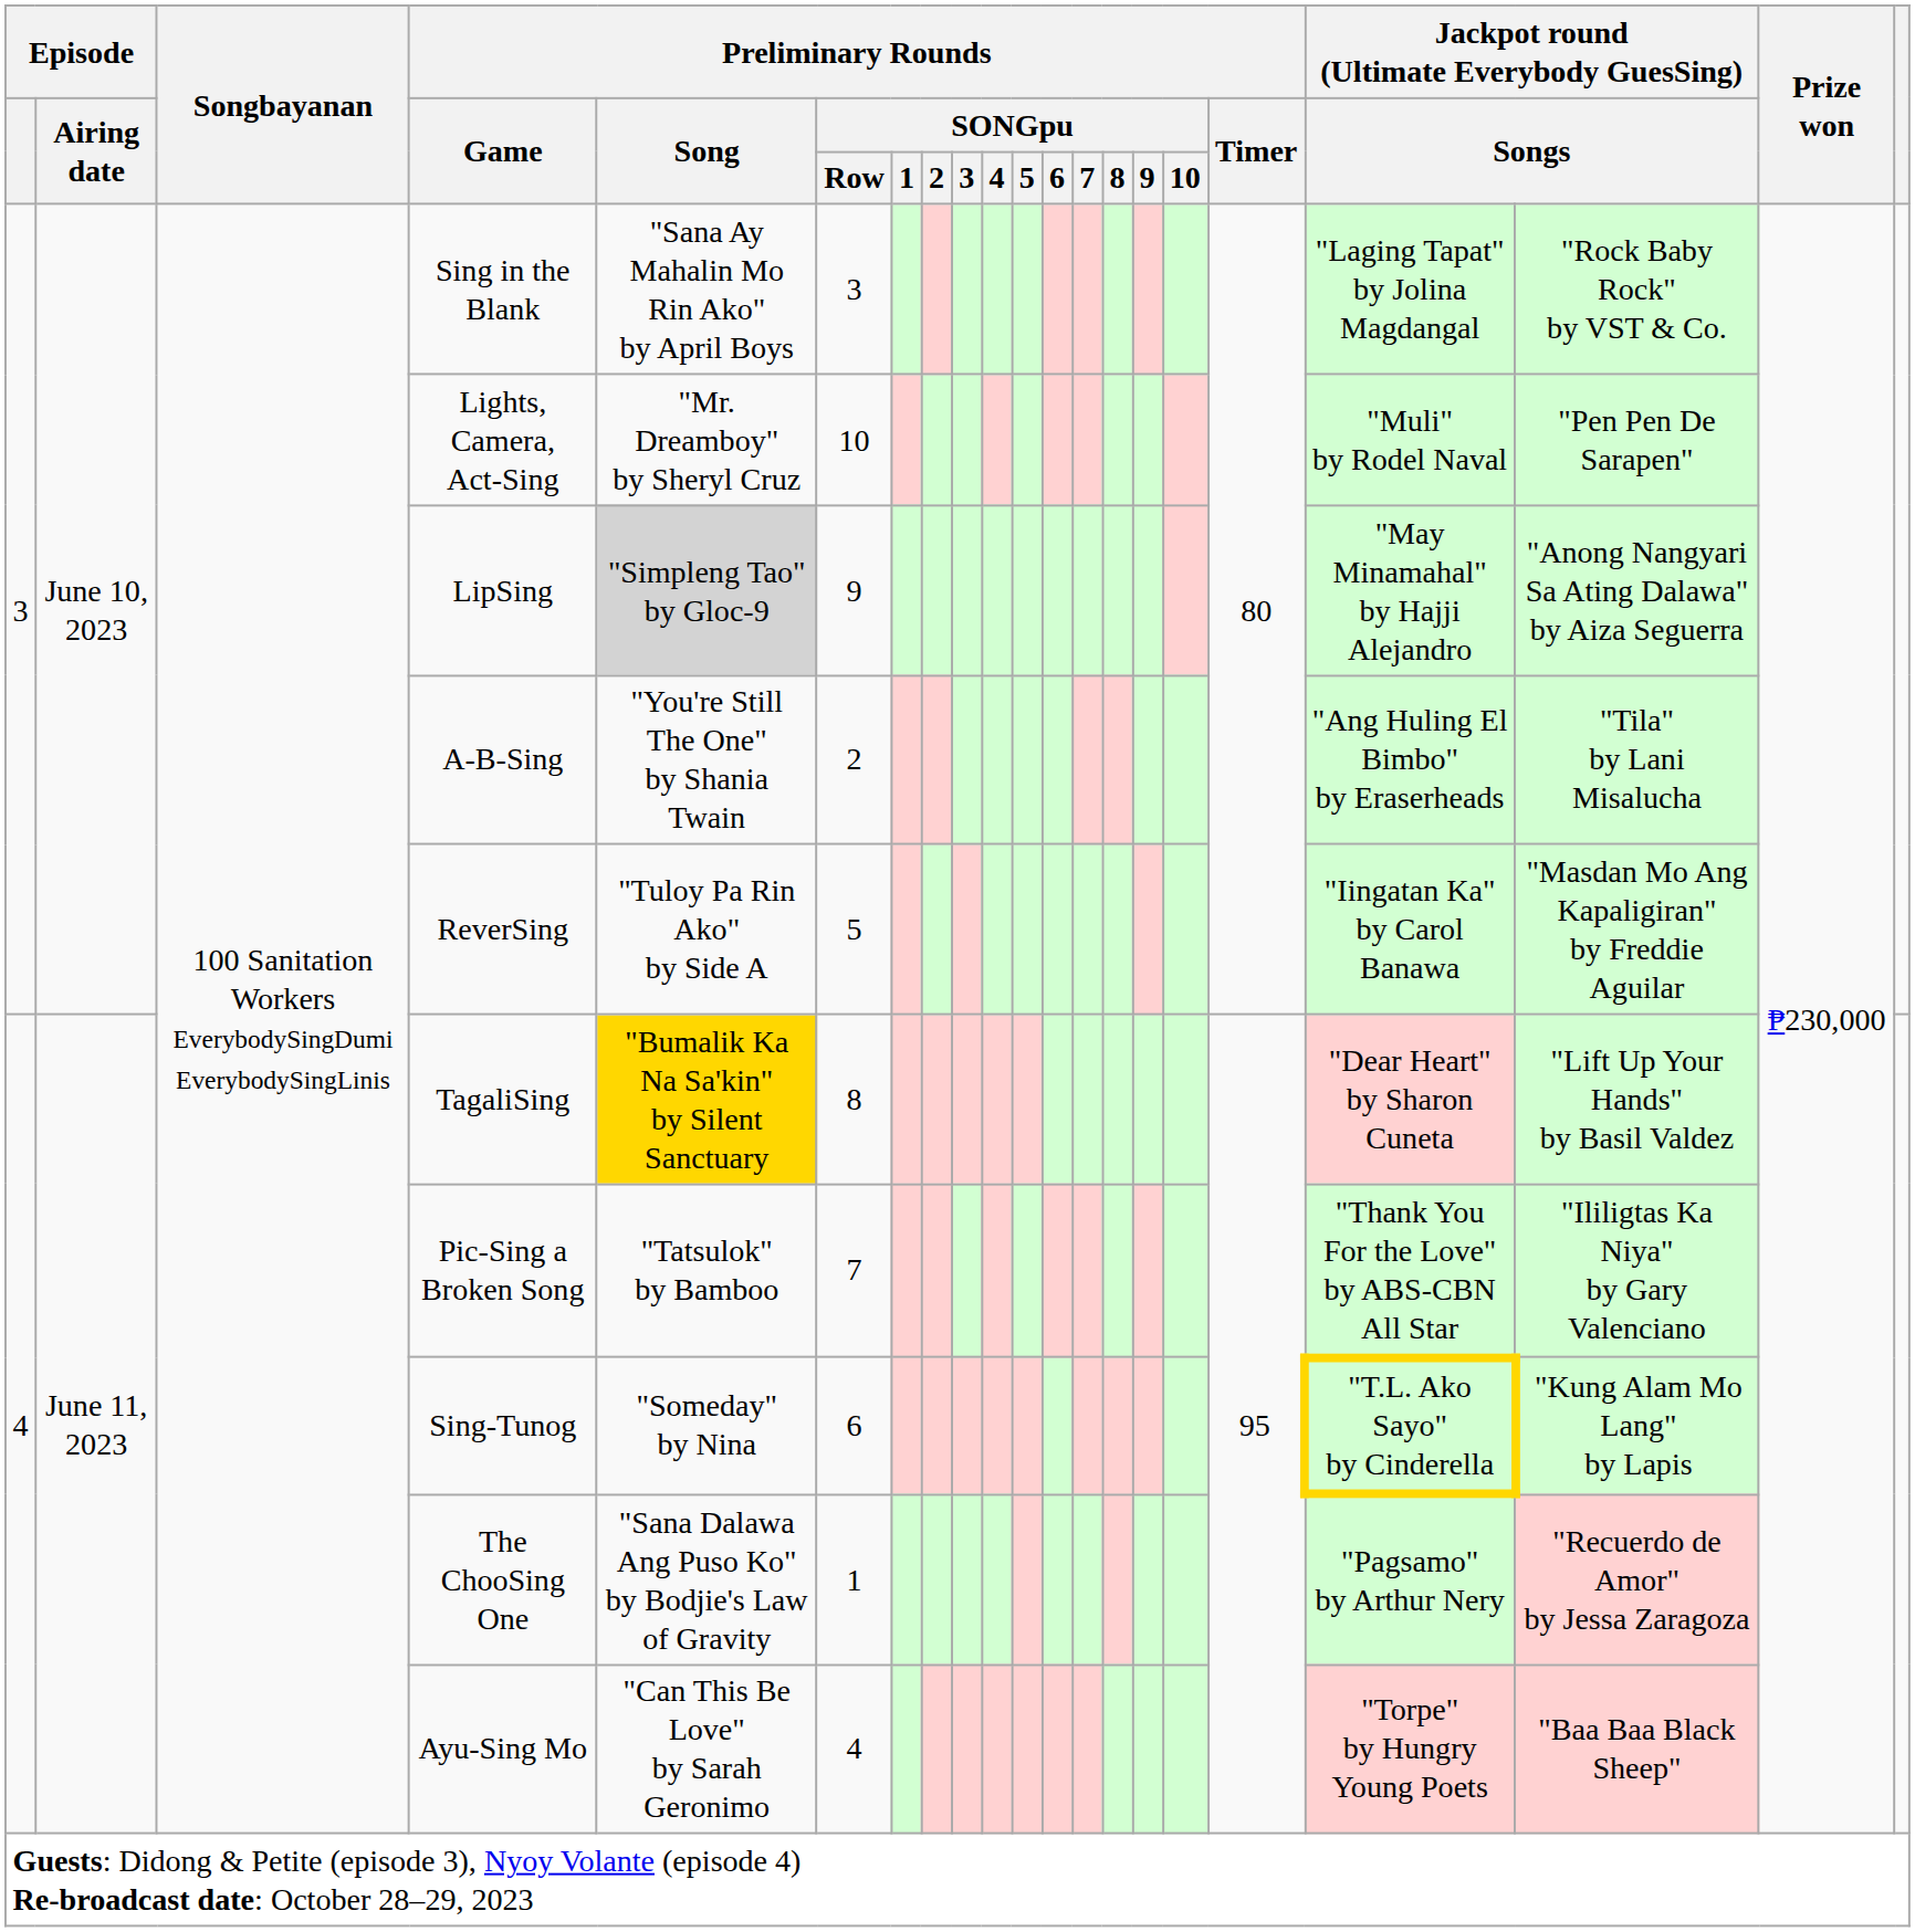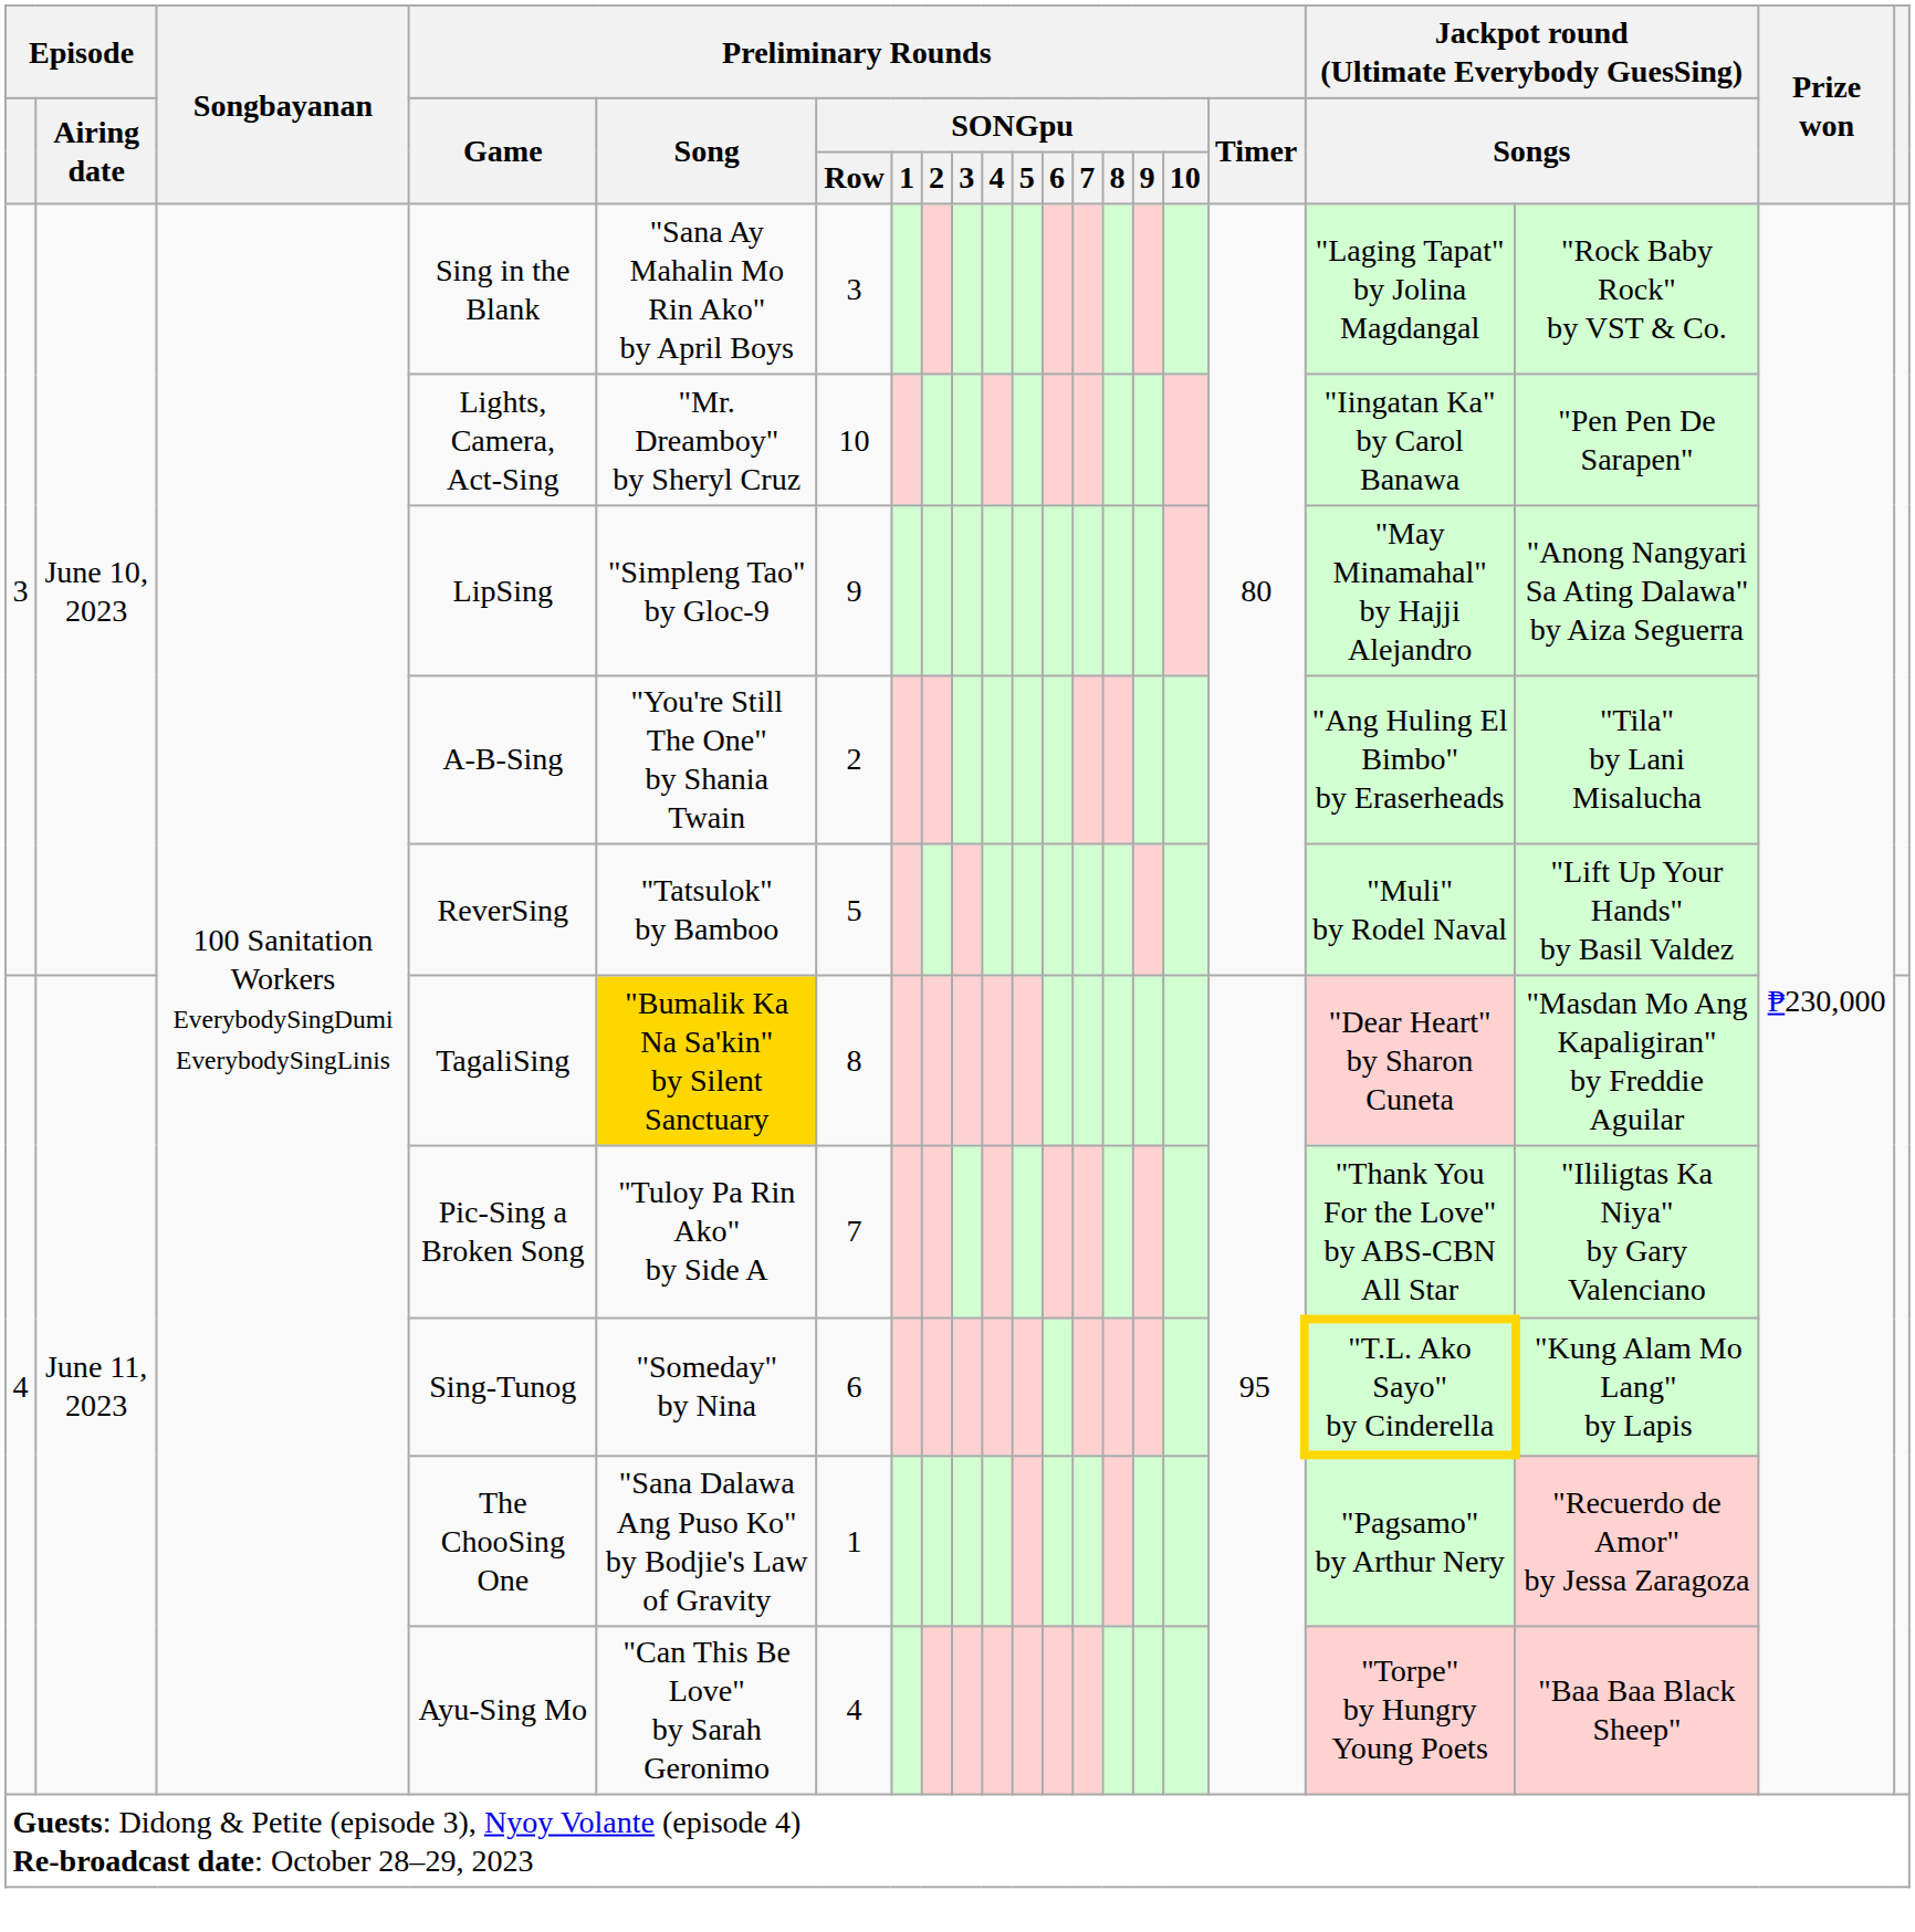 <table class="wikitable" style="text-align:center; font-size:90%; line-height:18px;" width="100%">
 <tr>
 <th colspan="2">Episode</th>
 <th rowspan="3">Songbayanan</th>
 <th colspan="14">Preliminary Rounds</th>
 <th colspan="2">Jackpot round<br><strong>(Ultimate Everybody GuesSing)</strong></th>
 <th rowspan="3">Prize won</th>
 <th rowspan="3"></th>
 </tr>
 <tr>
 <th rowspan="2"></th>
 <th rowspan="2">Airing date</th>
 <th rowspan="2">Game</th>
 <th rowspan="2">Song</th>
 <th colspan="11">SONGpu</th>
 <th rowspan="2">Timer</th>
 <th colspan="2" rowspan="2">Songs</th>
 </tr>
 <tr>
 <th>Row</th>
 <th>1</th>
 <th>2</th>
 <th>3</th>
 <th>4</th>
 <th>5</th>
 <th>6</th>
 <th>7</th>
 <th>8</th>
 <th>9</th>
 <th>10</th>
 </tr>
 <tr>
 <td rowspan="5">3</td>
 <td rowspan="5">June 10, 2023</td>
 <td rowspan="10">100 Sanitation Workers<br><small>EverybodySingDumi<br>EverybodySingLinis</small></td>
 <td>Sing in the Blank</td>
 <td>"Sana Ay Mahalin Mo Rin Ako"<br>by April Boys</td>
 <td>3</td>
 <td style="background:#D2FFD2"></td>
 <td style="background:#FFD2D2"></td>
 <td style="background:#D2FFD2"></td>
 <td style="background:#D2FFD2"></td>
 <td style="background:#D2FFD2"></td>
 <td style="background:#FFD2D2"></td>
 <td style="background:#FFD2D2"></td>
 <td style="background:#D2FFD2"></td>
 <td style="background:#FFD2D2"></td>
 <td style="background:#D2FFD2"></td>
 <td rowspan="5">80 </td>
 <td style="background:#D2FFD2">"Laging Tapat"<br>by Jolina Magdangal</td>
 <td style="background:#D2FFD2">"Rock Baby Rock"<br>by VST & Co.</td>
 <td rowspan="10"><a href='#'>₱</a>230,000</td>
 <td rowspan="5"><br></td>
 </tr>
 <tr>
 <td>Lights, Camera,<br>Act-Sing</td>
 <td>"Mr. Dreamboy"<br>by Sheryl Cruz</td>
 <td>10</td>
 <td style="background:#FFD2D2"></td>
 <td style="background:#D2FFD2"></td>
 <td style="background:#D2FFD2"></td>
 <td style="background:#FFD2D2"></td>
 <td style="background:#D2FFD2"></td>
 <td style="background:#FFD2D2"></td>
 <td style="background:#FFD2D2"></td>
 <td style="background:#D2FFD2"></td>
 <td style="background:#D2FFD2"></td>
 <td style="background:#FFD2D2"></td>
-<td style="background:#D2FFD2">"Muli"<br>by Rodel Naval</td>
+<td style="background:#D2FFD2">"Iingatan Ka"<br>by Carol Banawa</td>
 <td style="background:#D2FFD2">"Pen Pen De Sarapen"</td>
 </tr>
 <tr>
 <td>LipSing</td>
-<td style="background: lightgrey;">"Simpleng Tao"<br>by Gloc-9</td>
+<td>"Simpleng Tao"<br>by Gloc-9</td>
 <td>9</td>
 <td style="background:#D2FFD2"></td>
 <td style="background:#D2FFD2"></td>
 <td style="background:#D2FFD2"></td>
 <td style="background:#D2FFD2"></td>
 <td style="background:#D2FFD2"></td>
 <td style="background:#D2FFD2"></td>
 <td style="background:#D2FFD2"></td>
 <td style="background:#D2FFD2"></td>
 <td style="background:#D2FFD2"></td>
 <td style="background:#FFD2D2"></td>
 <td style="background:#D2FFD2">"May Minamahal"<br>by Hajji Alejandro</td>
 <td style="background:#D2FFD2">"Anong Nangyari Sa Ating Dalawa"<br>by Aiza Seguerra</td>
 </tr>
 <tr>
 <td>A-B-Sing</td>
 <td>"You're Still The One"<br>by Shania Twain</td>
 <td>2</td>
 <td style="background:#FFD2D2"></td>
 <td style="background:#FFD2D2"></td>
 <td style="background:#D2FFD2"></td>
 <td style="background:#D2FFD2"></td>
 <td style="background:#D2FFD2"></td>
 <td style="background:#D2FFD2"></td>
 <td style="background:#FFD2D2"></td>
 <td style="background:#FFD2D2"></td>
 <td style="background:#D2FFD2"></td>
 <td style="background:#D2FFD2"></td>
 <td style="background:#D2FFD2">"Ang Huling El Bimbo"<br>by Eraserheads</td>
 <td style="background:#D2FFD2">"Tila"<br>by Lani Misalucha</td>
 </tr>
 <tr>
 <td>ReverSing</td>
-<td>"Tuloy Pa Rin Ako"<br>by Side A</td>
+<td>"Tatsulok"<br>by Bamboo</td>
 <td>5</td>
 <td style="background:#FFD2D2"></td>
 <td style="background:#D2FFD2"></td>
 <td style="background:#FFD2D2"></td>
 <td style="background:#D2FFD2"></td>
 <td style="background:#D2FFD2"></td>
 <td style="background:#D2FFD2"></td>
 <td style="background:#D2FFD2"></td>
 <td style="background:#D2FFD2"></td>
 <td style="background:#FFD2D2"></td>
 <td style="background:#D2FFD2"></td>
-<td style="background:#D2FFD2">"Iingatan Ka"<br>by Carol Banawa</td>
-<td style="background:#D2FFD2">"Masdan Mo Ang Kapaligiran"<br>by Freddie Aguilar</td>
+<td style="background:#D2FFD2">"Muli"<br>by Rodel Naval</td>
+<td style="background:#D2FFD2">"Lift Up Your Hands"<br>by Basil Valdez</td>
 </tr>
 <tr>
 <td rowspan="5">4</td>
 <td rowspan="5">June 11, 2023</td>
 <td>TagaliSing</td>
 <td style="background: gold;">"Bumalik Ka Na Sa'kin"<br>by Silent Sanctuary</td>
 <td>8</td>
 <td style="background:#FFD2D2"></td>
 <td style="background:#FFD2D2"></td>
 <td style="background:#FFD2D2"></td>
 <td style="background:#FFD2D2"></td>
 <td style="background:#FFD2D2"></td>
 <td style="background:#D2FFD2"></td>
 <td style="background:#D2FFD2"></td>
 <td style="background:#D2FFD2"></td>
 <td style="background:#D2FFD2"></td>
 <td style="background:#D2FFD2"></td>
 <td rowspan="5">95 </td>
 <td style="background:#FFD2D2">"Dear Heart"<br>by Sharon Cuneta</td>
-<td style="background:#D2FFD2">"Lift Up Your Hands"<br>by Basil Valdez</td>
+<td style="background:#D2FFD2">"Masdan Mo Ang Kapaligiran"<br>by Freddie Aguilar</td>
 <td rowspan="5"><br></td>
 </tr>
 <tr>
 <td>Pic-Sing a Broken Song</td>
-<td>"Tatsulok"<br>by Bamboo</td>
+<td>"Tuloy Pa Rin Ako"<br>by Side A</td>
 <td>7</td>
 <td style="background:#FFD2D2"></td>
 <td style="background:#FFD2D2"></td>
 <td style="background:#D2FFD2"></td>
 <td style="background:#FFD2D2"></td>
 <td style="background:#D2FFD2"></td>
 <td style="background:#FFD2D2"></td>
 <td style="background:#FFD2D2"></td>
 <td style="background:#D2FFD2"></td>
 <td style="background:#FFD2D2"></td>
 <td style="background:#D2FFD2"></td>
 <td style="background:#D2FFD2">"Thank You For the Love"<br>by ABS-CBN All Star</td>
 <td style="background:#D2FFD2">"Ililigtas Ka Niya"<br>by Gary Valenciano</td>
 </tr>
 <tr>
 <td>Sing-Tunog</td>
 <td>"Someday"<br>by Nina</td>
 <td>6</td>
 <td style="background:#FFD2D2"></td>
 <td style="background:#FFD2D2"></td>
 <td style="background:#FFD2D2"></td>
 <td style="background:#FFD2D2"></td>
 <td style="background:#FFD2D2"></td>
 <td style="background:#D2FFD2"></td>
 <td style="background:#FFD2D2"></td>
 <td style="background:#FFD2D2"></td>
 <td style="background:#FFD2D2"></td>
 <td style="background:#D2FFD2"></td>
 <td style="background: #D2FFD2; border:solid 4px #FFD700;">"T.L. Ako Sayo"<br>by Cinderella</td>
 <td style="background:#D2FFD2">"Kung Alam Mo Lang"<br>by Lapis</td>
 </tr>
 <tr>
 <td>The ChooSing One</td>
 <td>"Sana Dalawa Ang Puso Ko"<br>by Bodjie's Law of Gravity</td>
 <td>1</td>
 <td style="background:#D2FFD2"></td>
 <td style="background:#D2FFD2"></td>
 <td style="background:#D2FFD2"></td>
 <td style="background:#D2FFD2"></td>
 <td style="background:#FFD2D2"></td>
 <td style="background:#D2FFD2"></td>
 <td style="background:#D2FFD2"></td>
 <td style="background:#FFD2D2"></td>
 <td style="background:#D2FFD2"></td>
 <td style="background:#D2FFD2"></td>
 <td style="background:#D2FFD2">"Pagsamo"<br>by Arthur Nery</td>
 <td style="background:#FFD2D2">"Recuerdo de Amor"<br>by Jessa Zaragoza</td>
 </tr>
 <tr>
 <td>Ayu-Sing Mo</td>
 <td>"Can This Be Love"<br>by Sarah Geronimo</td>
 <td>4</td>
 <td style="background:#D2FFD2"></td>
 <td style="background:#FFD2D2"></td>
 <td style="background:#FFD2D2"></td>
 <td style="background:#FFD2D2"></td>
 <td style="background:#FFD2D2"></td>
 <td style="background:#FFD2D2"></td>
 <td style="background:#FFD2D2"></td>
 <td style="background:#D2FFD2"></td>
 <td style="background:#D2FFD2"></td>
 <td style="background:#D2FFD2"></td>
 <td style="background:#FFD2D2">"Torpe"<br>by Hungry Young Poets</td>
 <td style="background:#FFD2D2">"Baa Baa Black Sheep"</td>
 </tr>
 <tr>
 <td colspan="21" style="background:white;" align="left"><strong>Guests</strong>: Didong & Petite (episode 3), <a href='#'>Nyoy Volante</a> (episode 4)<br><strong>Re-broadcast date</strong>: October 28–29, 2023</td>
 </tr>
 </table>
